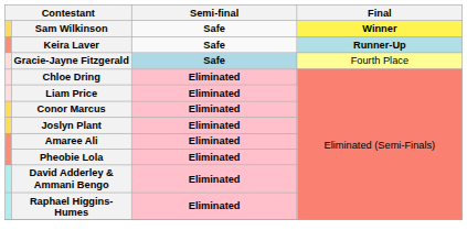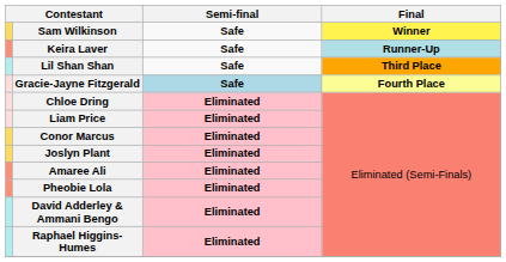 <table class="wikitable" style="text-align:center; font-size:85%">
 <tr>
 <th colspan="2" style="width:15%;">Contestant</th>
 <th scope="col" style="width:20%;">Semi-final</th>
 <th style="width:20%;">Final</th>
 </tr>
 <tr>
 <th style="background:#ffdb58"></th>
 <th>Sam Wilkinson</th>
 <td><strong>Safe</strong></td>
 <td style = "background:#FFF44F"><strong>Winner</strong></td>
 </tr>
 <tr>
 <th style="background:#ff8c75"></th>
 <th>Keira Laver</th>
 <td><strong>Safe</strong></td>
 <td style="background:#B0E0E6"><strong>Runner-Up</strong></td>
 </tr>
 <tr>
+<th style="background:#afeeee"></th>
+<th>Lil Shan Shan</th>
+<td><strong>Safe</strong></td>
+<td style="background:orange"><strong>Third Place</strong></td>
+</tr>
+<tr>
 <th style="background:#ffdddd"></th>
 <th>Gracie-Jayne Fitzgerald</th>
 <td style="background: lightblue;"><strong>Safe</strong></td>
-<td style="background:#FDFD96">Fourth Place</td>
+<td style="background:#FDFD96"><strong>Fourth Place</strong></td>
 </tr>
 <tr>
 <th style="background:#ffdddd"></th>
 <th>Chloe Dring</th>
 <td style = "background:pink"><strong>Eliminated</strong></td>
 <td rowspan="8" style="background:salmon;">Eliminated (Semi-Finals)</td>
 </tr>
 <tr>
 <th style="background:#ffdddd"></th>
 <th>Liam Price</th>
 <td style = "background:pink"><strong>Eliminated</strong></td>
 </tr>
 <tr>
 <th style="background:#ffdb58"></th>
 <th>Conor Marcus</th>
 <td style = "background:pink"><strong>Eliminated</strong></td>
 </tr>
 <tr>
 <th style="background:#ffdb58"></th>
 <th>Joslyn Plant</th>
 <td style = "background:pink"><strong>Eliminated</strong></td>
 </tr>
 <tr>
 <th style="background:#ff8c75"></th>
 <th>Amaree Ali</th>
 <td style = "background:pink"><strong>Eliminated</strong></td>
 </tr>
 <tr>
 <th style="background:#ff8c75"></th>
 <th>Pheobie Lola</th>
 <td style = "background:pink"><strong>Eliminated</strong></td>
 </tr>
 <tr>
 <th style="background:#afeeee"></th>
 <th>David Adderley & Ammani Bengo</th>
 <td style = "background:pink"><strong>Eliminated</strong></td>
 </tr>
 <tr>
 <th style="background:#afeeee"></th>
 <th>Raphael Higgins-Humes</th>
 <td style = "background:pink"><strong>Eliminated</strong></td>
 </tr>
 <tr>
 </tr>
 </table>
